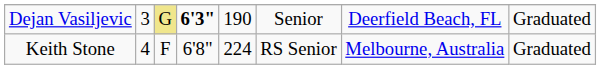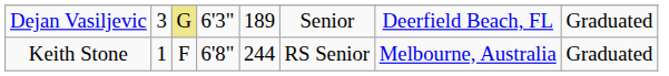 <table class="wikitable sortable" border="1" style="text-align:center;">
 <tr align=center>
 </tr>
 <tr>
 <td><a href='#'>Dejan Vasiljevic</a></td>
 <td>3</td>
 <td style="background: khaki;">G</td>
-<td><strong>6'3"</strong></td>
-<td>190</td>
+<td>6'3"</td>
+<td>189</td>
 <td>Senior</td>
 <td><a href='#'>Deerfield Beach, FL</a></td>
 <td>Graduated</td>
 </tr>
 <tr>
 <td>Keith Stone</td>
-<td>4</td>
+<td>1</td>
 <td>F</td>
 <td>6'8"</td>
-<td>224</td>
+<td>244</td>
 <td>RS Senior</td>
 <td><a href='#'>Melbourne, Australia</a></td>
 <td>Graduated</td>
 </tr>
 </table>
